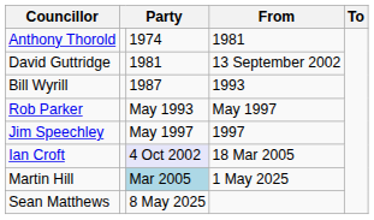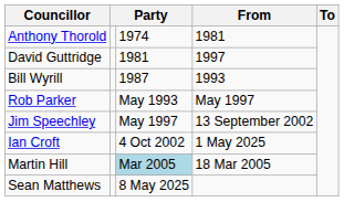 <table class="wikitable sortable">
 <tr>
 <th>Councillor</th>
 <th colspan=2>Party</th>
 <th>From</th>
 <th>To</th>
 </tr>
 <tr>
 <td><a href='#'>Anthony Thorold</a></td>
 <td></td>
 <td>1974</td>
 <td>1981</td>
 </tr>
 <tr>
 <td>David Guttridge</td>
 <td></td>
 <td>1981</td>
-<td>13 September 2002</td>
+<td>1997</td>
 </tr>
 <tr>
 <td>Bill Wyrill</td>
 <td></td>
 <td>1987</td>
 <td>1993</td>
 </tr>
 <tr>
 <td><a href='#'>Rob Parker</a></td>
 <td></td>
 <td>May 1993</td>
 <td>May 1997</td>
 </tr>
 <tr>
 <td><a href='#'>Jim Speechley</a></td>
 <td></td>
 <td>May 1997</td>
-<td>1997</td>
+<td>13 September 2002</td>
 </tr>
 <tr>
 <td><a href='#'>Ian Croft</a></td>
 <td></td>
-<td style="background: lavender;">4 Oct 2002</td>
-<td>18 Mar 2005</td>
+<td>4 Oct 2002</td>
+<td>1 May 2025</td>
 </tr>
 <tr>
 <td>Martin Hill</td>
 <td></td>
 <td style="background: lightblue;">Mar 2005</td>
-<td>1 May 2025</td>
+<td>18 Mar 2005</td>
 </tr>
 <tr>
 <td>Sean Matthews</td>
 <td></td>
 <td>8 May 2025</td>
 <td></td>
 </tr>
 </table>
